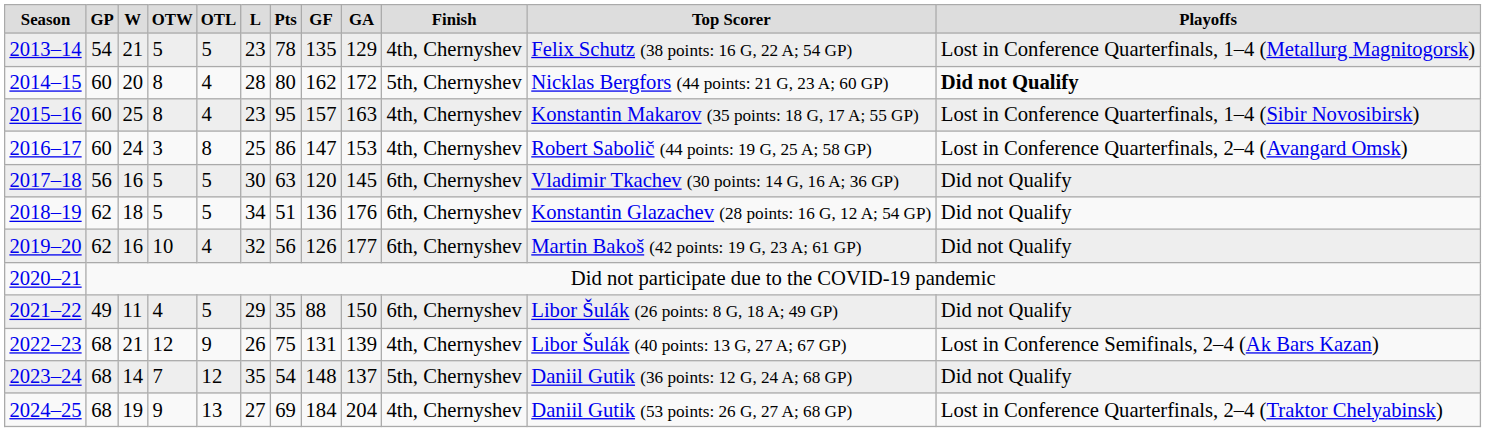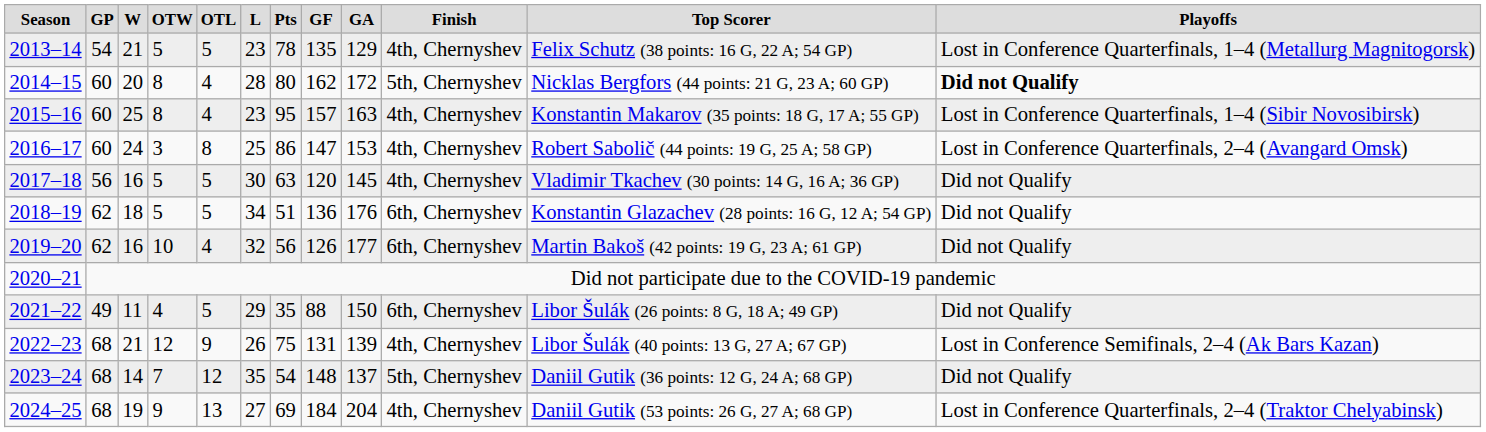 <table class="wikitable">
 <tr style="text-align:center; font-size:small; background:#ddd; padding:5px;"|>
 <td><strong>Season</strong></td>
 <td><strong>GP</strong></td>
 <td><strong>W</strong></td>
 <td><strong>OTW</strong></td>
 <td><strong>OTL</strong></td>
 <td><strong>L</strong></td>
 <td><strong>Pts</strong></td>
 <td><strong>GF</strong></td>
 <td><strong>GA</strong></td>
 <td><strong>Finish</strong></td>
 <td><strong>Top Scorer</strong></td>
 <td><strong>Playoffs</strong></td>
 </tr>
 <tr style="background:#eee;">
 <td><a href='#'>2013–14</a></td>
 <td>54</td>
 <td>21</td>
 <td>5</td>
 <td>5</td>
 <td>23</td>
 <td>78</td>
 <td>135</td>
 <td>129</td>
 <td>4th, Chernyshev</td>
 <td><a href='#'>Felix Schutz</a> <small>(38 points: 16 G, 22 A; 54 GP)</small></td>
 <td>Lost in Conference Quarterfinals, 1–4 (<a href='#'>Metallurg Magnitogorsk</a>)</td>
 </tr>
 <tr>
 <td><a href='#'>2014–15</a></td>
 <td>60</td>
 <td>20</td>
 <td>8</td>
 <td>4</td>
 <td>28</td>
 <td>80</td>
 <td>162</td>
 <td>172</td>
 <td>5th, Chernyshev</td>
 <td><a href='#'>Nicklas Bergfors</a> <small>(44 points: 21 G, 23 A; 60 GP)</small></td>
 <td><strong>Did not Qualify</strong></td>
 </tr>
 <tr style="background:#eee;">
 <td><a href='#'>2015–16</a></td>
 <td>60</td>
 <td>25</td>
 <td>8</td>
 <td>4</td>
 <td>23</td>
 <td>95</td>
 <td>157</td>
 <td>163</td>
 <td>4th, Chernyshev</td>
 <td><a href='#'>Konstantin Makarov</a> <small>(35 points: 18 G, 17 A; 55 GP)</small></td>
 <td>Lost in Conference Quarterfinals, 1–4 (<a href='#'>Sibir Novosibirsk</a>)</td>
 </tr>
 <tr>
 <td><a href='#'>2016–17</a></td>
 <td>60</td>
 <td>24</td>
 <td>3</td>
 <td>8</td>
 <td>25</td>
 <td>86</td>
 <td>147</td>
 <td>153</td>
 <td>4th, Chernyshev</td>
 <td><a href='#'>Robert Sabolič</a> <small>(44 points: 19 G, 25 A; 58 GP)</small></td>
 <td>Lost in Conference Quarterfinals, 2–4 (<a href='#'>Avangard Omsk</a>)</td>
 </tr>
 <tr style="background:#eee;">
 <td><a href='#'>2017–18</a></td>
 <td>56</td>
 <td>16</td>
 <td>5</td>
 <td>5</td>
 <td>30</td>
 <td>63</td>
 <td>120</td>
 <td>145</td>
-<td>6th, Chernyshev</td>
+<td>4th, Chernyshev</td>
 <td><a href='#'>Vladimir Tkachev</a> <small>(30 points: 14 G, 16 A; 36 GP)</small></td>
 <td>Did not Qualify</td>
 </tr>
 <tr>
 <td><a href='#'>2018–19</a></td>
 <td>62</td>
 <td>18</td>
 <td>5</td>
 <td>5</td>
 <td>34</td>
 <td>51</td>
 <td>136</td>
 <td>176</td>
 <td>6th, Chernyshev</td>
 <td><a href='#'>Konstantin Glazachev</a> <small>(28 points: 16 G, 12 A; 54 GP)</small></td>
 <td>Did not Qualify</td>
 </tr>
 <tr style="background:#eee;">
 <td><a href='#'>2019–20</a></td>
 <td>62</td>
 <td>16</td>
 <td>10</td>
 <td>4</td>
 <td>32</td>
 <td>56</td>
 <td>126</td>
 <td>177</td>
 <td>6th, Chernyshev</td>
 <td><a href='#'>Martin Bakoš</a> <small>(42 points: 19 G, 23 A; 61 GP)</small></td>
 <td>Did not Qualify</td>
 </tr>
 <tr>
 <td><a href='#'>2020–21</a></td>
 <td style="text-align:center" colspan="11">Did not participate due to the COVID-19 pandemic</td>
 </tr>
 <tr style="background:#eee;">
 <td><a href='#'>2021–22</a></td>
 <td>49</td>
 <td>11</td>
 <td>4</td>
 <td>5</td>
 <td>29</td>
 <td>35</td>
 <td>88</td>
 <td>150</td>
 <td>6th, Chernyshev</td>
 <td><a href='#'>Libor Šulák</a> <small>(26 points: 8 G, 18 A; 49 GP)</small></td>
 <td>Did not Qualify</td>
 </tr>
 <tr>
 <td><a href='#'>2022–23</a></td>
 <td>68</td>
 <td>21</td>
 <td>12</td>
 <td>9</td>
 <td>26</td>
 <td>75</td>
 <td>131</td>
 <td>139</td>
 <td>4th, Chernyshev</td>
 <td><a href='#'>Libor Šulák</a> <small>(40 points: 13 G, 27 A; 67 GP)</small></td>
 <td>Lost in Conference Semifinals, 2–4 (<a href='#'>Ak Bars Kazan</a>)</td>
 </tr>
 <tr style="background:#eee;">
 <td><a href='#'>2023–24</a></td>
 <td>68</td>
 <td>14</td>
 <td>7</td>
 <td>12</td>
 <td>35</td>
 <td>54</td>
 <td>148</td>
 <td>137</td>
 <td>5th, Chernyshev</td>
 <td><a href='#'>Daniil Gutik</a> <small>(36 points: 12 G, 24 A; 68 GP)</small></td>
 <td>Did not Qualify</td>
 </tr>
 <tr>
 <td><a href='#'>2024–25</a></td>
 <td>68</td>
 <td>19</td>
 <td>9</td>
 <td>13</td>
 <td>27</td>
 <td>69</td>
 <td>184</td>
 <td>204</td>
 <td>4th, Chernyshev</td>
 <td><a href='#'>Daniil Gutik</a> <small>(53 points: 26 G, 27 A; 68 GP)</small></td>
 <td>Lost in Conference Quarterfinals, 2–4 (<a href='#'>Traktor Chelyabinsk</a>)</td>
 </tr>
 </table>
